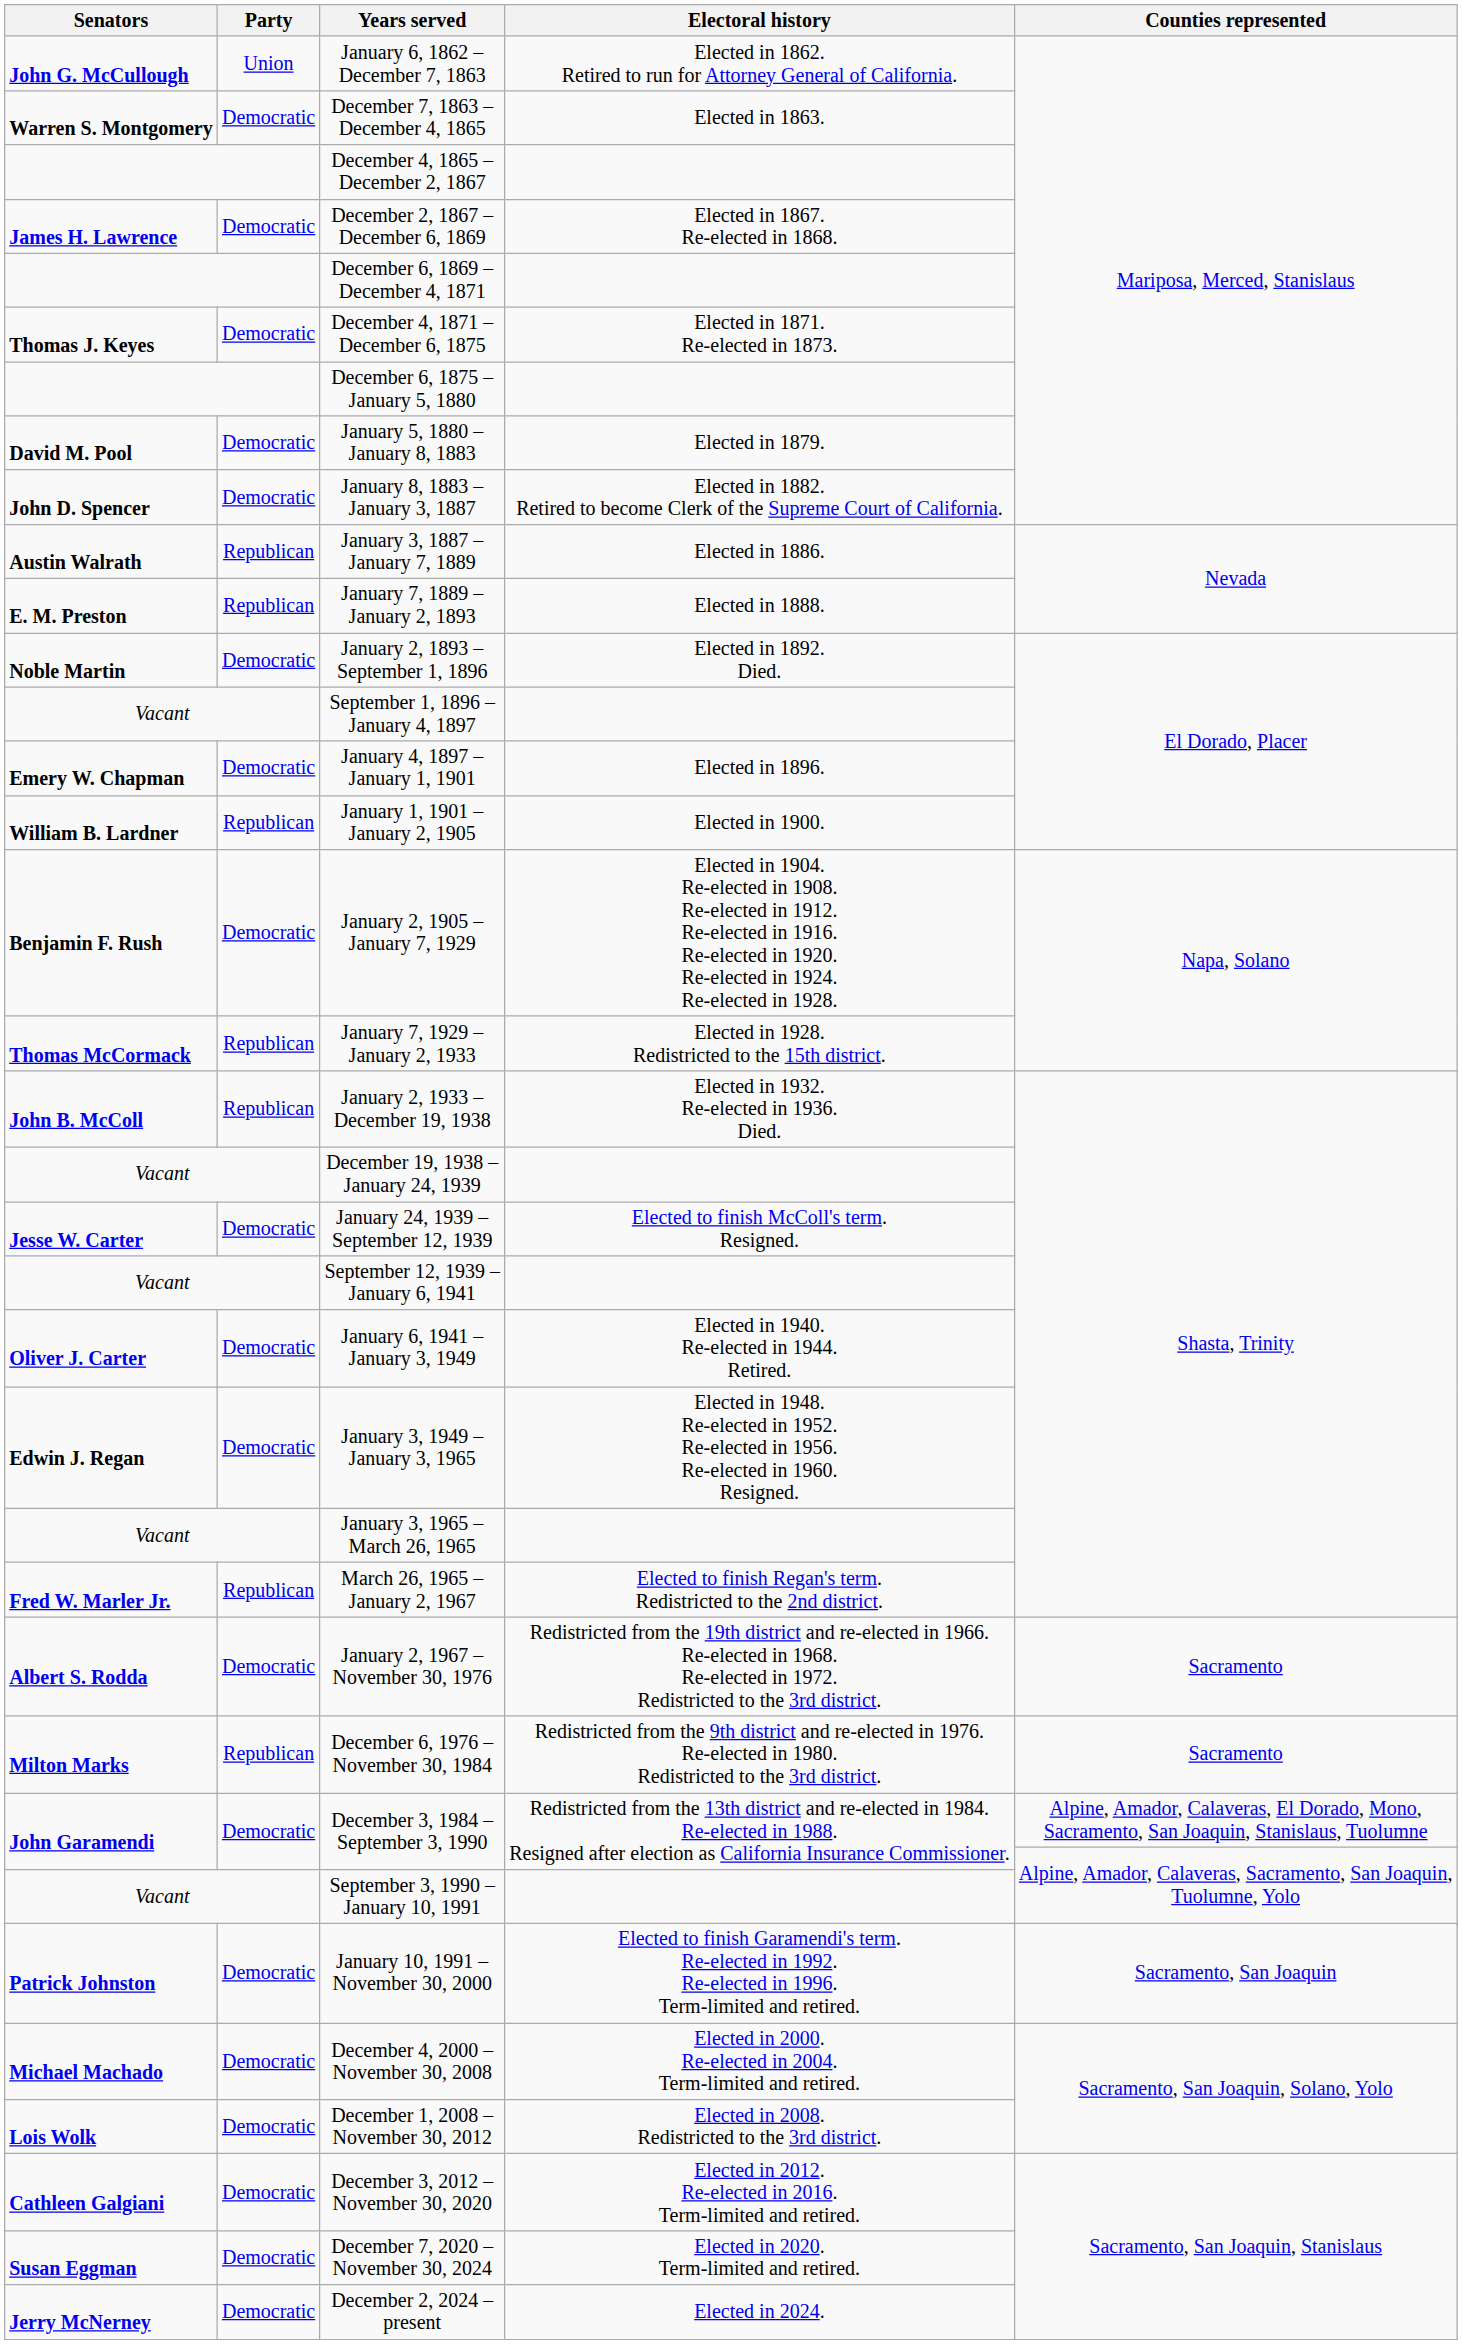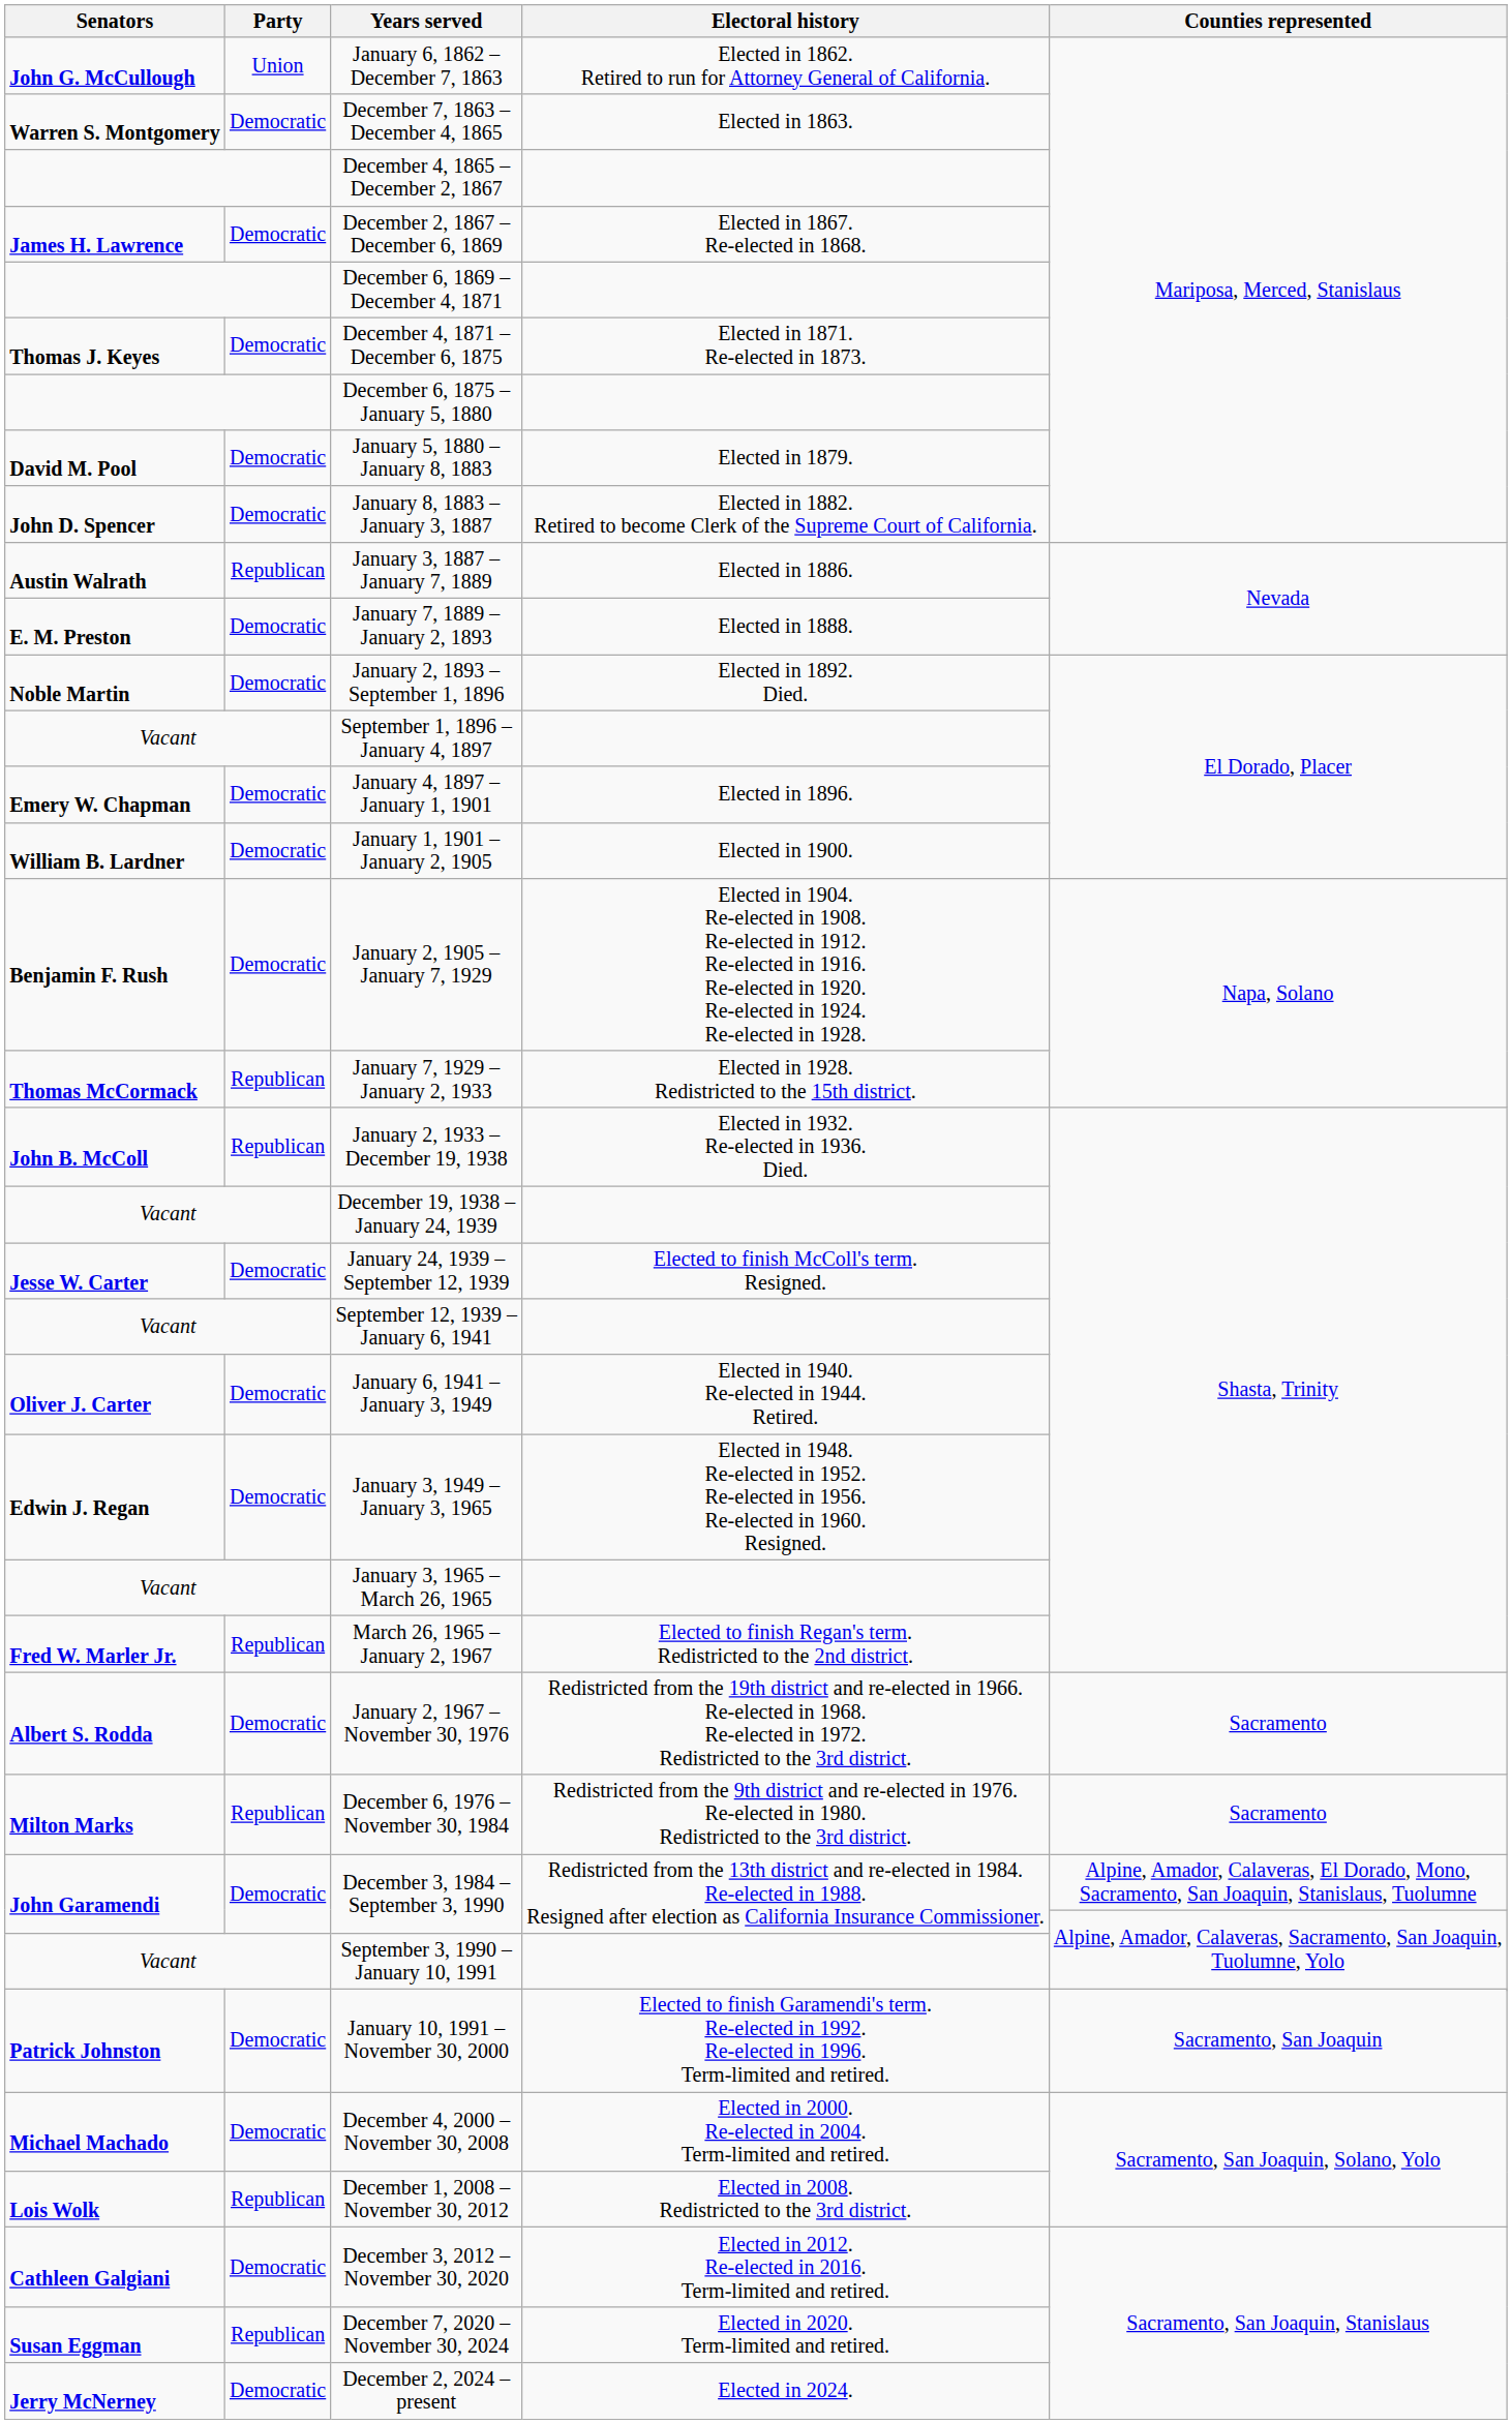 <table class=wikitable style="text-align:center">
 <tr>
 <th>Senators</th>
 <th>Party</th>
 <th>Years served</th>
 <th>Electoral history</th>
 <th>Counties represented</th>
 </tr>
 <tr>
 <td align=left><br><strong><a href='#'>John G. McCullough</a></strong><br></td>
 <td><a href='#'>Union</a></td>
 <td>January 6, 1862 – <br> December 7, 1863</td>
 <td>Elected in 1862. <br> Retired to run for <a href='#'>Attorney General of California</a>.</td>
 <td rowspan="9"><a href='#'>Mariposa</a>, <a href='#'>Merced</a>, <a href='#'>Stanislaus</a></td>
 </tr>
 <tr>
 <td align=left><br><strong>Warren S. Montgomery</strong><br></td>
 <td><a href='#'>Democratic</a></td>
 <td>December 7, 1863 – <br> December 4, 1865</td>
 <td>Elected in 1863. <br> </td>
 </tr>
 <tr>
 <td colspan="2"></td>
 <td>December 4, 1865 – <br> December 2, 1867</td>
 <td></td>
 </tr>
 <tr>
 <td align=left><br><strong><a href='#'>James H. Lawrence</a></strong><br></td>
 <td><a href='#'>Democratic</a></td>
 <td>December 2, 1867 – <br> December 6, 1869</td>
 <td>Elected in 1867. <br> Re-elected in 1868. <br> </td>
 </tr>
 <tr>
 <td colspan="2"></td>
 <td>December 6, 1869 – <br> December 4, 1871</td>
 <td></td>
 </tr>
 <tr>
 <td align=left><br><strong>Thomas J. Keyes</strong><br></td>
 <td><a href='#'>Democratic</a></td>
 <td>December 4, 1871 – <br> December 6, 1875</td>
 <td>Elected in 1871. <br> Re-elected in 1873. <br> </td>
 </tr>
 <tr>
 <td colspan="2"></td>
 <td>December 6, 1875 – <br> January 5, 1880</td>
 <td></td>
 </tr>
 <tr>
 <td align=left><br><strong>David M. Pool</strong><br></td>
 <td><a href='#'>Democratic</a></td>
 <td>January 5, 1880 – <br> January 8, 1883</td>
 <td>Elected in 1879. <br> </td>
 </tr>
 <tr>
 <td align=left><br><strong>John D. Spencer</strong><br></td>
 <td><a href='#'>Democratic</a></td>
 <td>January 8, 1883 – <br>January 3, 1887</td>
 <td>Elected in 1882. <br> Retired to become Clerk of the <a href='#'>Supreme Court of California</a>.</td>
 </tr>
 <tr>
 <td align=left><br><strong>Austin Walrath</strong><br></td>
 <td><a href='#'>Republican</a></td>
 <td>January 3, 1887 – <br>January 7, 1889</td>
 <td>Elected in 1886. <br> </td>
 <td rowspan="2"><a href='#'>Nevada</a></td>
 </tr>
 <tr>
 <td align=left><br><strong>E. M. Preston</strong><br></td>
-<td><a href='#'>Republican</a></td>
+<td><a href='#'>Democratic</a></td>
 <td>January 7, 1889 – <br>January 2, 1893</td>
 <td>Elected in 1888. <br> </td>
 </tr>
 <tr>
 <td align=left><br><strong>Noble Martin</strong><br></td>
 <td><a href='#'>Democratic</a></td>
 <td>January 2, 1893 – <br>September 1, 1896</td>
 <td>Elected in 1892. <br> Died.</td>
 <td rowspan="4"><a href='#'>El Dorado</a>, <a href='#'>Placer</a></td>
 </tr>
 <tr>
 <td colspan="2"><em>Vacant</em></td>
 <td>September 1, 1896 – <br> January 4, 1897</td>
 <td></td>
 </tr>
 <tr>
 <td align=left><br><strong>Emery W. Chapman</strong><br></td>
 <td><a href='#'>Democratic</a></td>
 <td>January 4, 1897 – <br>January 1, 1901</td>
 <td>Elected in 1896. <br> </td>
 </tr>
 <tr>
 <td align=left><br><strong>William B. Lardner</strong><br></td>
-<td><a href='#'>Republican</a></td>
+<td><a href='#'>Democratic</a></td>
 <td>January 1, 1901 – <br>January 2, 1905</td>
 <td>Elected in 1900. <br> </td>
 </tr>
 <tr>
 <td align=left><br><strong>Benjamin F. Rush</strong><br></td>
 <td><a href='#'>Democratic</a></td>
 <td>January 2, 1905 – <br>January 7, 1929</td>
 <td>Elected in 1904. <br> Re-elected in 1908. <br> Re-elected in 1912. <br> Re-elected in 1916. <br> Re-elected in 1920. <br> Re-elected in 1924. <br> Re-elected in 1928.</td>
 <td rowspan="2"><a href='#'>Napa</a>, <a href='#'>Solano</a></td>
 </tr>
 <tr>
 <td align=left><br><strong><a href='#'>Thomas McCormack</a></strong><br></td>
 <td><a href='#'>Republican</a></td>
 <td>January 7, 1929 – <br>January 2, 1933</td>
 <td>Elected in 1928. <br> Redistricted to the <a href='#'>15th district</a>.</td>
 </tr>
 <tr>
 <td align=left><br><strong><a href='#'>John B. McColl</a></strong><br></td>
 <td><a href='#'>Republican</a></td>
 <td>January 2, 1933 – <br>December 19, 1938</td>
 <td>Elected in 1932. <br> Re-elected in 1936. <br> Died.</td>
 <td rowspan="8"><a href='#'>Shasta</a>, <a href='#'>Trinity</a></td>
 </tr>
 <tr>
 <td colspan="2"><em>Vacant</em></td>
 <td>December 19, 1938 – <br> January 24, 1939</td>
 <td></td>
 </tr>
 <tr>
 <td align=left><br><strong><a href='#'>Jesse W. Carter</a></strong><br></td>
 <td><a href='#'>Democratic</a></td>
 <td>January 24, 1939 – <br>September 12, 1939</td>
 <td><a href='#'>Elected to finish McColl's term</a>. <br> Resigned.</td>
 </tr>
 <tr>
 <td colspan="2"><em>Vacant</em></td>
 <td>September 12, 1939 – <br> January 6, 1941</td>
 <td></td>
 </tr>
 <tr>
 <td align=left><br><strong><a href='#'>Oliver J. Carter</a></strong><br></td>
 <td><a href='#'>Democratic</a></td>
 <td>January 6, 1941 – <br>January 3, 1949</td>
 <td>Elected in 1940. <br> Re-elected in 1944. <br> Retired.</td>
 </tr>
 <tr>
 <td align=left><br><strong>Edwin J. Regan</strong><br></td>
 <td><a href='#'>Democratic</a></td>
 <td>January 3, 1949 – <br>January 3, 1965</td>
 <td>Elected in 1948. <br> Re-elected in 1952. <br> Re-elected in 1956. <br> Re-elected in 1960. <br> Resigned.</td>
 </tr>
 <tr>
 <td colspan="2"><em>Vacant</em></td>
 <td>January 3, 1965 – <br> March 26, 1965</td>
 <td></td>
 </tr>
 <tr>
 <td align=left><br><strong><a href='#'>Fred W. Marler Jr.</a></strong><br></td>
 <td><a href='#'>Republican</a></td>
 <td>March 26, 1965 – <br>January 2, 1967</td>
 <td><a href='#'>Elected to finish Regan's term</a>. <br> Redistricted to the <a href='#'>2nd district</a>.</td>
 </tr>
 <tr>
 <td align=left><br><strong><a href='#'>Albert S. Rodda</a></strong><br></td>
 <td><a href='#'>Democratic</a></td>
 <td>January 2, 1967 – <br>November 30, 1976</td>
 <td>Redistricted from the <a href='#'>19th district</a> and re-elected in 1966. <br> Re-elected in 1968. <br> Re-elected in 1972. <br> Redistricted to the <a href='#'>3rd district</a>.</td>
 <td><a href='#'>Sacramento</a></td>
 </tr>
 <tr>
 <td align=left><br><strong><a href='#'>Milton Marks</a></strong><br></td>
 <td><a href='#'>Republican</a></td>
 <td>December 6, 1976 – <br>November 30, 1984</td>
 <td>Redistricted from the <a href='#'>9th district</a> and re-elected in 1976. <br> Re-elected in 1980. <br> Redistricted to the <a href='#'>3rd district</a>.</td>
 <td><a href='#'>Sacramento</a></td>
 </tr>
 <tr>
 <td rowspan=2 align=left><br><strong><a href='#'>John Garamendi</a></strong><br></td>
 <td rowspan=2 ><a href='#'>Democratic</a></td>
 <td rowspan=2>December 3, 1984 – <br>September 3, 1990</td>
 <td rowspan=2>Redistricted from the <a href='#'>13th district</a> and re-elected in 1984. <br> <a href='#'>Re-elected in 1988</a>. <br> Resigned after election as <a href='#'>California Insurance Commissioner</a>.</td>
 <td><a href='#'>Alpine</a>, <a href='#'>Amador</a>, <a href='#'>Calaveras</a>, <a href='#'>El Dorado</a>, <a href='#'>Mono</a>, <br> <a href='#'>Sacramento</a>, <a href='#'>San Joaquin</a>, <a href='#'>Stanislaus</a>, <a href='#'>Tuolumne</a></td>
 </tr>
 <tr>
 <td rowspan="3"><a href='#'>Alpine</a>, <a href='#'>Amador</a>, <a href='#'>Calaveras</a>, <a href='#'>Sacramento</a>, <a href='#'>San Joaquin</a>, <br> <a href='#'>Tuolumne</a>, <a href='#'>Yolo</a></td>
 </tr>
 <tr>
 <td colspan="2"><em>Vacant</em></td>
 <td>September 3, 1990 – <br> January 10, 1991</td>
 <td></td>
 </tr>
 <tr>
 <td rowspan=2 align=left><br><strong><a href='#'>Patrick Johnston</a></strong><br></td>
 <td rowspan=2 ><a href='#'>Democratic</a></td>
 <td rowspan=2>January 10, 1991 – <br>November 30, 2000</td>
 <td rowspan=2><a href='#'>Elected to finish Garamendi's term</a>. <br> <a href='#'>Re-elected in 1992</a>. <br> <a href='#'>Re-elected in 1996</a>. <br> Term-limited and retired.</td>
 </tr>
 <tr>
 <td rowspan="2"><a href='#'>Sacramento</a>, <a href='#'>San Joaquin</a></td>
 </tr>
 <tr>
 <td rowspan=2 align=left><br><strong><a href='#'>Michael Machado</a></strong><br></td>
 <td rowspan=2 ><a href='#'>Democratic</a></td>
 <td rowspan=2>December 4, 2000 – <br>November 30, 2008</td>
 <td rowspan=2><a href='#'>Elected in 2000</a>. <br> <a href='#'>Re-elected in 2004</a>. <br> Term-limited and retired.</td>
 </tr>
 <tr>
 <td rowspan="2"><a href='#'>Sacramento</a>, <a href='#'>San Joaquin</a>, <a href='#'>Solano</a>, <a href='#'>Yolo</a></td>
 </tr>
 <tr>
 <td align=left><br><strong><a href='#'>Lois Wolk</a></strong><br></td>
-<td><a href='#'>Democratic</a></td>
+<td><a href='#'>Republican</a></td>
 <td>December 1, 2008 – <br>November 30, 2012</td>
 <td><a href='#'>Elected in 2008</a>. <br> Redistricted to the <a href='#'>3rd district</a>.</td>
 </tr>
 <tr>
 <td align=left><br><strong><a href='#'>Cathleen Galgiani</a></strong><br></td>
 <td><a href='#'>Democratic</a></td>
 <td>December 3, 2012 – <br>November 30, 2020</td>
 <td><a href='#'>Elected in 2012</a>. <br> <a href='#'>Re-elected in 2016</a>. <br> Term-limited and retired.</td>
 <td rowspan="3"><a href='#'>Sacramento</a>, <a href='#'>San Joaquin</a>, <a href='#'>Stanislaus</a></td>
 </tr>
 <tr>
 <td align=left><br><strong><a href='#'>Susan Eggman</a></strong><br></td>
-<td><a href='#'>Democratic</a></td>
+<td><a href='#'>Republican</a></td>
 <td>December 7, 2020 – <br>November 30, 2024</td>
 <td><a href='#'>Elected in 2020</a>. <br> Term-limited and retired.</td>
 </tr>
 <tr>
 <td align=left><br><strong><a href='#'>Jerry McNerney</a></strong><br></td>
 <td><a href='#'>Democratic</a></td>
 <td>December 2, 2024 – <br> present</td>
 <td><a href='#'>Elected in 2024</a>.</td>
 </tr>
 </table>
